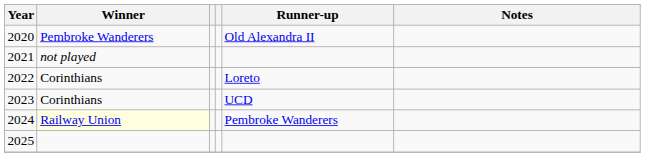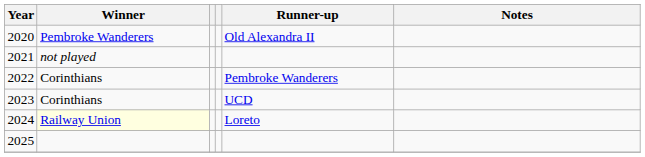 <table class="wikitable">
 <tr>
 <th>Year</th>
 <th>Winner</th>
 <th></th>
 <th></th>
 <th>Runner-up</th>
 <th>Notes</th>
 </tr>
 <tr>
 <td>2020</td>
 <td width=200><a href='#'>Pembroke Wanderers</a></td>
 <td></td>
 <td></td>
 <td width=200><a href='#'>Old Alexandra II</a></td>
 <td></td>
 </tr>
 <tr>
 <td>2021</td>
 <td width=190><em>not played</em></td>
 <td align="center"></td>
 <td align="center"></td>
 <td width=190></td>
 <td width=290></td>
 </tr>
 <tr>
 <td>2022</td>
 <td>Corinthians</td>
 <td></td>
 <td></td>
-<td width=200><a href='#'>Loreto</a></td>
+<td width=200><a href='#'>Pembroke Wanderers</a></td>
 <td></td>
 </tr>
 <tr>
 <td>2023</td>
 <td>Corinthians</td>
 <td></td>
 <td></td>
 <td width=200><a href='#'>UCD</a></td>
 <td></td>
 </tr>
 <tr>
 <td>2024</td>
 <td width=200 style="background: lightyellow;"><a href='#'>Railway Union</a></td>
 <td></td>
 <td></td>
-<td width=200><a href='#'>Pembroke Wanderers</a></td>
+<td width=200><a href='#'>Loreto</a></td>
 <td></td>
 </tr>
 <tr>
 <td>2025</td>
 <td></td>
 <td></td>
 <td></td>
 <td></td>
 <td></td>
 </tr>
 <tr>
 </tr>
 </table>
